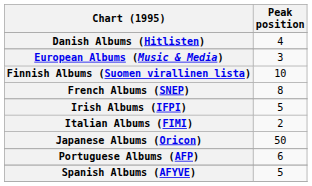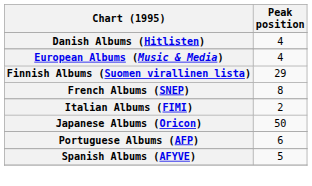 <table class="wikitable sortable plainrowheaders" style="text-align:center">
 <tr>
 <th scope="col">Chart (1995)</th>
 <th scope="col">Peak<br>position</th>
 </tr>
 <tr>
 </tr>
 <tr>
 </tr>
 <tr>
 </tr>
 <tr>
 </tr>
 <tr>
 </tr>
 <tr>
 <th scope="row">Danish Albums (<a href='#'>Hitlisten</a>)</th>
 <td>4</td>
 </tr>
 <tr>
 </tr>
 <tr>
 <th scope="row"><a href='#'>European Albums</a> (<em><a href='#'>Music & Media</a></em>)</th>
-<td>3</td>
+<td>4</td>
 </tr>
 <tr>
 <th scope="row">Finnish Albums (<a href='#'>Suomen virallinen lista</a>)</th>
-<td>10</td>
+<td>29</td>
 </tr>
 <tr>
 <th scope="row">French Albums (<a href='#'>SNEP</a>)</th>
 <td>8</td>
 </tr>
 <tr>
 </tr>
 <tr>
-</tr>
-<tr>
-<th scope="row">Irish Albums (<a href='#'>IFPI</a>)</th>
-<td>5</td>
 </tr>
 <tr>
 <th scope="row">Italian Albums (<a href='#'>FIMI</a>)</th>
 <td>2</td>
 </tr>
 <tr>
 <th scope="row">Japanese Albums (<a href='#'>Oricon</a>)</th>
 <td>50</td>
 </tr>
 <tr>
 </tr>
 <tr>
 </tr>
 <tr>
 <th scope="row">Portuguese Albums (<a href='#'>AFP</a>)</th>
 <td>6</td>
 </tr>
 <tr>
 </tr>
 <tr>
 <th scope="row">Spanish Albums (<a href='#'>AFYVE</a>)</th>
 <td>5</td>
 </tr>
 <tr>
 </tr>
 <tr>
 </tr>
 <tr>
 </tr>
 <tr>
 </tr>
 </table>
